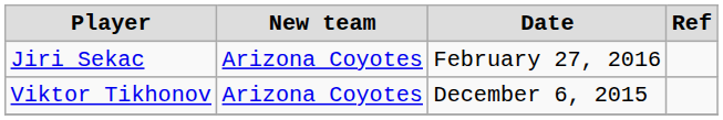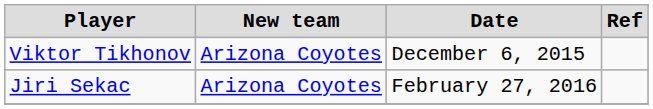 <table class="wikitable">
 <tr style="text-align:center; background:#ddd;">
 <td><strong>Player</strong></td>
 <td><strong>New team</strong></td>
 <td><strong>Date</strong></td>
 <td><strong>Ref</strong></td>
 </tr>
 <tr>
+<td><a href='#'>Viktor Tikhonov</a></td>
+<td><a href='#'>Arizona Coyotes</a></td>
+<td>December 6, 2015</td>
+<td></td>
+</tr>
+<tr>
 <td><a href='#'>Jiri Sekac</a></td>
 <td><a href='#'>Arizona Coyotes</a></td>
 <td>February 27, 2016</td>
 <td></td>
 </tr>
 <tr>
-<td><a href='#'>Viktor Tikhonov</a></td>
-<td><a href='#'>Arizona Coyotes</a></td>
-<td>December 6, 2015</td>
-<td></td>
-</tr>
-<tr>
 </tr>
 </table>
